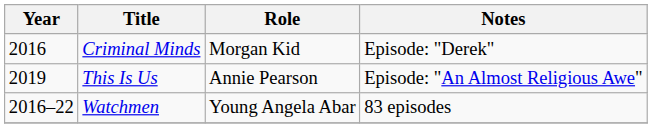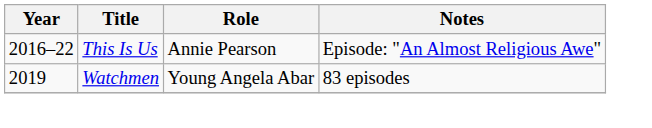 <table class="wikitable">
 <tr style="background:#ccc; text-align:center;">
 <th>Year</th>
 <th>Title</th>
 <th>Role</th>
 <th>Notes</th>
 </tr>
 <tr>
-<td>2016</td>
-<td><em><a href='#'>Criminal Minds</a></em></td>
-<td>Morgan Kid</td>
-<td>Episode: "Derek"</td>
-</tr>
-<tr>
-<td>2019</td>
+<td>2016–22</td>
 <td><em><a href='#'>This Is Us</a></em></td>
 <td>Annie Pearson</td>
 <td>Episode: "<a href='#'>An Almost Religious Awe</a>"</td>
 </tr>
 <tr>
-<td>2016–22</td>
+<td>2019</td>
 <td><em><a href='#'>Watchmen</a></em></td>
 <td>Young Angela Abar</td>
 <td>83 episodes</td>
 </tr>
 <tr>
 </tr>
 </table>
